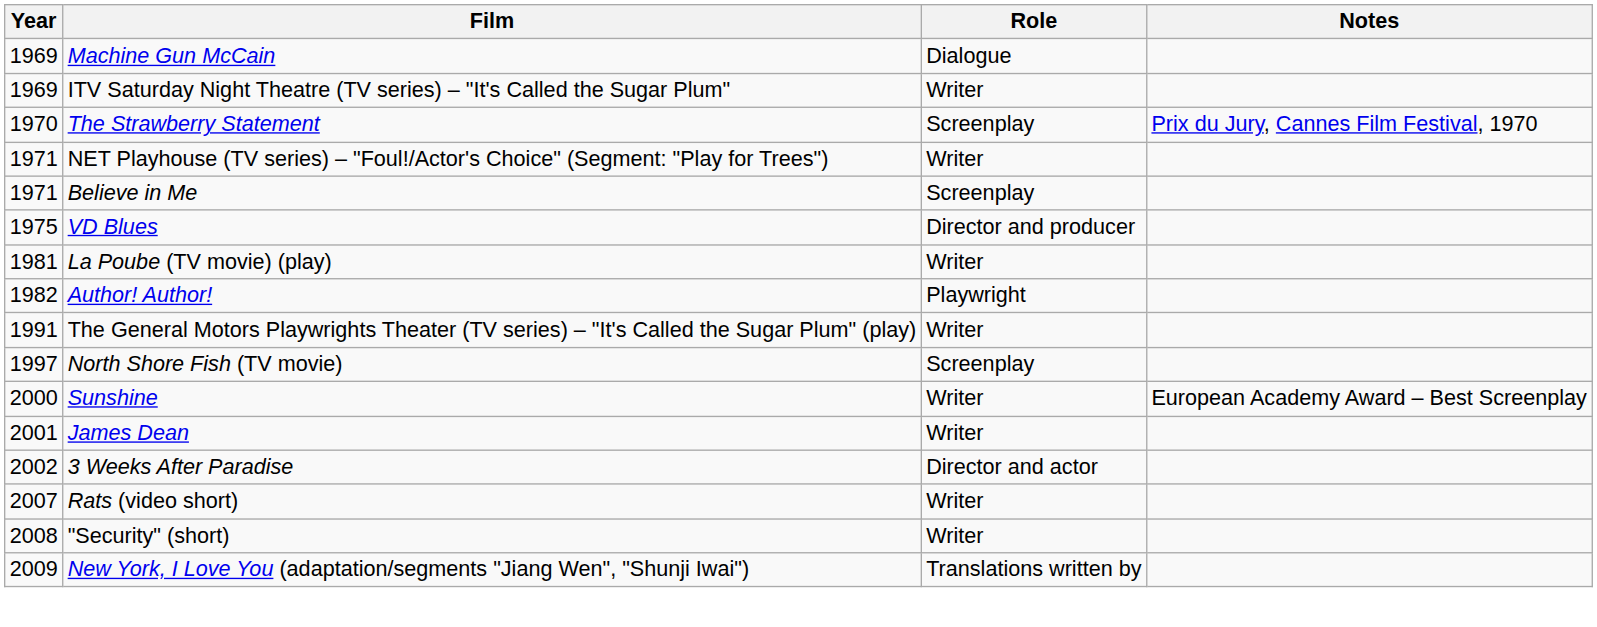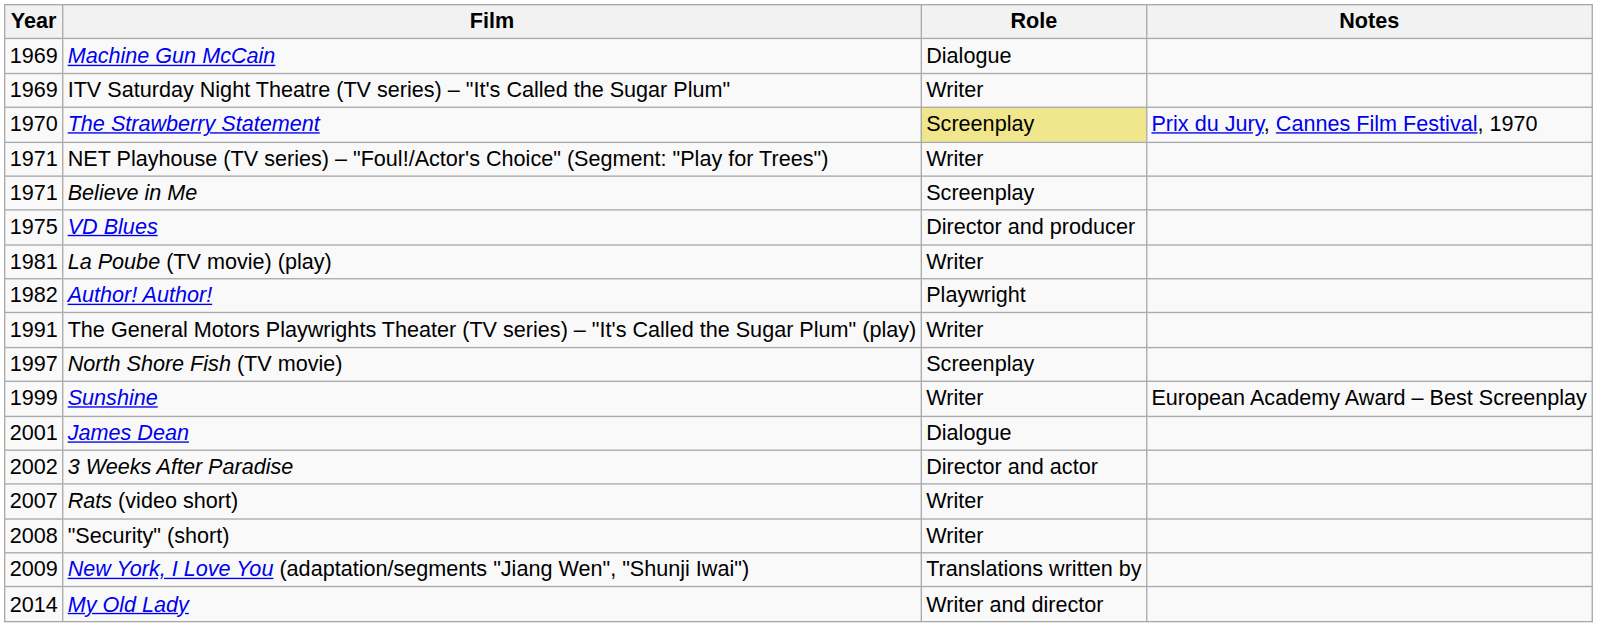 <table class="wikitable sortable">
 <tr>
 <th>Year</th>
 <th>Film</th>
 <th>Role</th>
 <th class="unsortable">Notes</th>
 </tr>
 <tr>
 <td>1969</td>
 <td><em><a href='#'>Machine Gun McCain</a></em></td>
 <td>Dialogue</td>
 <td></td>
 </tr>
 <tr>
 <td>1969</td>
 <td>ITV Saturday Night Theatre (TV series) – "It's Called the Sugar Plum"</td>
 <td>Writer</td>
 <td></td>
 </tr>
 <tr>
 <td>1970</td>
 <td><em><a href='#'>The Strawberry Statement</a></em></td>
-<td>Screenplay</td>
+<td style="background: khaki;">Screenplay</td>
 <td><a href='#'>Prix du Jury</a>, <a href='#'>Cannes Film Festival</a>, 1970</td>
 </tr>
 <tr>
 <td>1971</td>
 <td>NET Playhouse (TV series) – "Foul!/Actor's Choice" (Segment: "Play for Trees")</td>
 <td>Writer</td>
 <td></td>
 </tr>
 <tr>
 <td>1971</td>
 <td><em>Believe in Me</em></td>
 <td>Screenplay</td>
 <td></td>
 </tr>
 <tr>
 <td>1975</td>
 <td><em><a href='#'>VD Blues</a></em></td>
 <td>Director and producer</td>
 <td></td>
 </tr>
 <tr>
 <td>1981</td>
 <td><em>La Poube</em> (TV movie) (play)</td>
 <td>Writer</td>
 <td></td>
 </tr>
 <tr>
 <td>1982</td>
 <td><em><a href='#'>Author! Author!</a></em></td>
 <td>Playwright</td>
 <td></td>
 </tr>
 <tr>
 <td>1991</td>
 <td>The General Motors Playwrights Theater (TV series) – "It's Called the Sugar Plum" (play)</td>
 <td>Writer</td>
 <td></td>
 </tr>
 <tr>
 <td>1997</td>
 <td><em>North Shore Fish</em> (TV movie)</td>
 <td>Screenplay</td>
 <td></td>
 </tr>
 <tr>
-<td>2000</td>
+<td>1999</td>
 <td><em><a href='#'>Sunshine</a></em></td>
 <td>Writer</td>
 <td>European Academy Award – Best Screenplay</td>
 </tr>
 <tr>
 <td>2001</td>
 <td><em><a href='#'>James Dean</a></em></td>
-<td>Writer</td>
+<td>Dialogue</td>
 <td></td>
 </tr>
 <tr>
 <td>2002</td>
 <td><em>3 Weeks After Paradise</em></td>
 <td>Director and actor</td>
 <td></td>
 </tr>
 <tr>
 <td>2007</td>
 <td><em>Rats</em> (video short)</td>
 <td>Writer</td>
 <td></td>
 </tr>
 <tr>
 <td>2008</td>
 <td>"Security" (short)</td>
 <td>Writer</td>
 <td></td>
 </tr>
 <tr>
 <td>2009</td>
 <td><em><a href='#'>New York, I Love You</a></em> (adaptation/segments "Jiang Wen", "Shunji Iwai")</td>
 <td>Translations written by</td>
 <td></td>
 </tr>
+<tr>
+<td>2014</td>
+<td><em><a href='#'>My Old Lady</a></em></td>
+<td>Writer and director</td>
+<td></td>
+</tr>
 </table>
